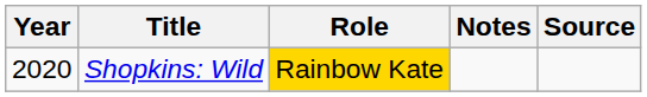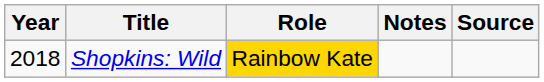 <table class="wikitable">
 <tr>
 <th>Year</th>
 <th>Title</th>
 <th>Role</th>
 <th>Notes</th>
 <th>Source</th>
 </tr>
 <tr>
-<td>2020</td>
+<td>2018</td>
 <td><em><a href='#'>Shopkins: Wild</a></em></td>
 <td style="background: gold;">Rainbow Kate</td>
 <td></td>
 <td></td>
 </tr>
 </table>
